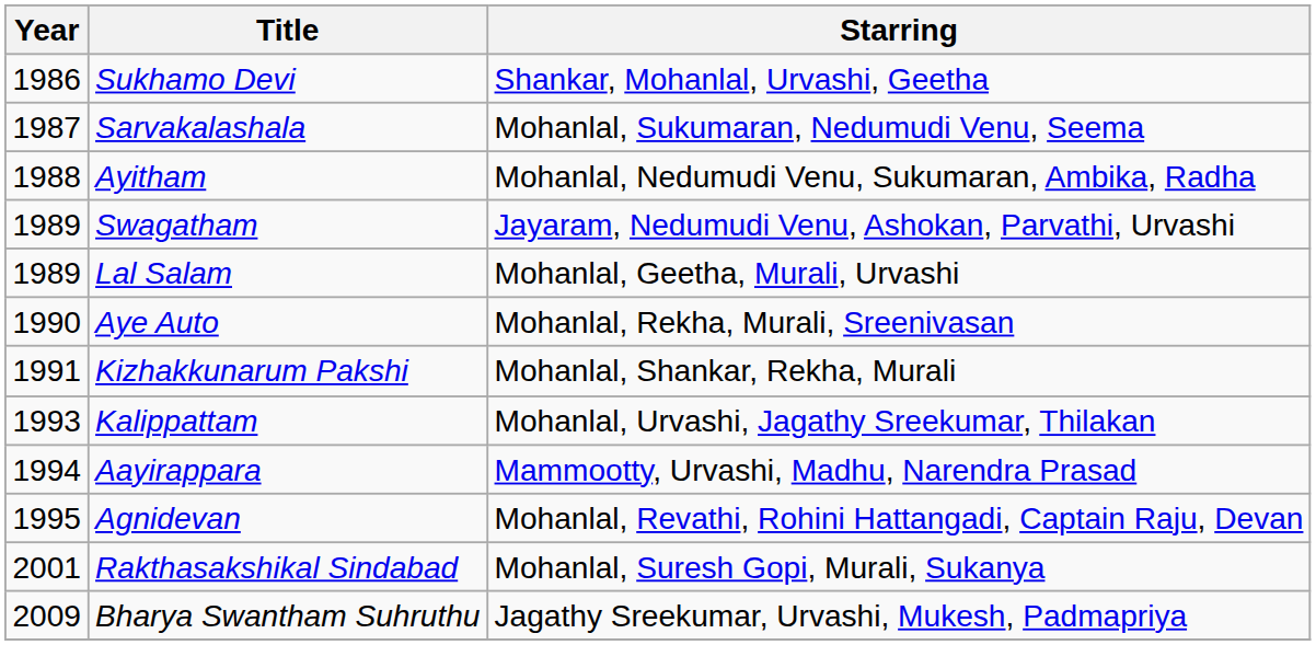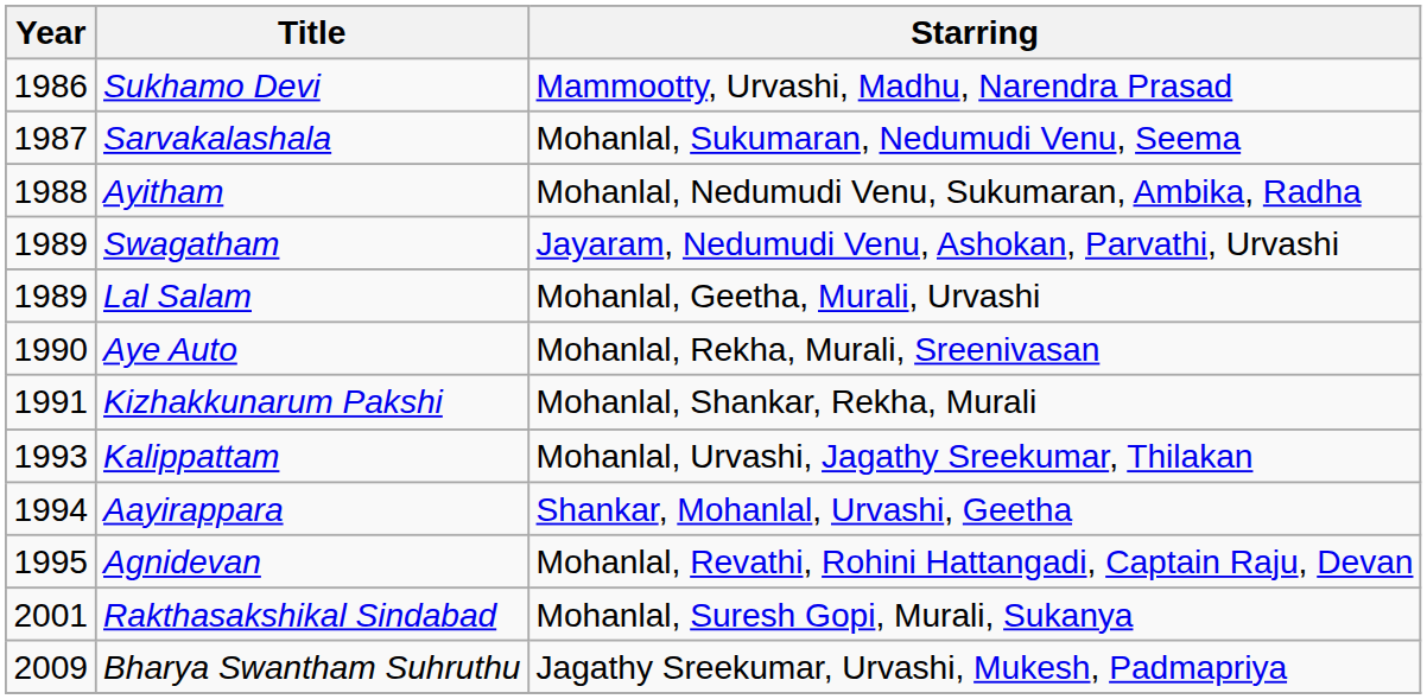 <table class="wikitable sortable" style="font-size: 95%;">
 <tr>
 <th>Year</th>
 <th>Title</th>
 <th>Starring</th>
 </tr>
 <tr>
 <td>1986</td>
 <td><em><a href='#'>Sukhamo Devi</a></em></td>
-<td><a href='#'>Shankar</a>, <a href='#'>Mohanlal</a>, <a href='#'>Urvashi</a>, <a href='#'>Geetha</a></td>
+<td><a href='#'>Mammootty</a>, Urvashi, <a href='#'>Madhu</a>, <a href='#'>Narendra Prasad</a></td>
 </tr>
 <tr>
 <td>1987</td>
 <td><em><a href='#'>Sarvakalashala</a></em></td>
 <td>Mohanlal, <a href='#'>Sukumaran</a>, <a href='#'>Nedumudi Venu</a>, <a href='#'>Seema</a></td>
 </tr>
 <tr>
 <td>1988</td>
 <td><em><a href='#'>Ayitham</a></em></td>
 <td>Mohanlal, Nedumudi Venu, Sukumaran, <a href='#'>Ambika</a>, <a href='#'>Radha</a></td>
 </tr>
 <tr>
 <td>1989</td>
 <td><em><a href='#'>Swagatham</a></em></td>
 <td><a href='#'>Jayaram</a>, <a href='#'>Nedumudi Venu</a>, <a href='#'>Ashokan</a>, <a href='#'>Parvathi</a>, Urvashi</td>
 </tr>
 <tr>
 <td>1989</td>
 <td><em><a href='#'>Lal Salam</a></em></td>
 <td>Mohanlal, Geetha, <a href='#'>Murali</a>, Urvashi</td>
 </tr>
 <tr>
 <td>1990</td>
 <td><em><a href='#'>Aye Auto</a></em></td>
 <td>Mohanlal, Rekha, Murali, <a href='#'>Sreenivasan</a></td>
 </tr>
 <tr>
 <td>1991</td>
 <td><em><a href='#'>Kizhakkunarum Pakshi</a></em></td>
 <td>Mohanlal, Shankar, Rekha, Murali</td>
 </tr>
 <tr>
 <td>1993</td>
 <td><em><a href='#'>Kalippattam</a></em></td>
 <td>Mohanlal, Urvashi, <a href='#'>Jagathy Sreekumar</a>, <a href='#'>Thilakan</a></td>
 </tr>
 <tr>
 <td>1994</td>
 <td><em><a href='#'>Aayirappara</a></em></td>
-<td><a href='#'>Mammootty</a>, Urvashi, <a href='#'>Madhu</a>, <a href='#'>Narendra Prasad</a></td>
+<td><a href='#'>Shankar</a>, <a href='#'>Mohanlal</a>, <a href='#'>Urvashi</a>, <a href='#'>Geetha</a></td>
 </tr>
 <tr>
 <td>1995</td>
 <td><em><a href='#'>Agnidevan</a></em></td>
 <td>Mohanlal, <a href='#'>Revathi</a>, <a href='#'>Rohini Hattangadi</a>, <a href='#'>Captain Raju</a>, <a href='#'>Devan</a></td>
 </tr>
 <tr>
 <td>2001</td>
 <td><em><a href='#'>Rakthasakshikal Sindabad</a></em></td>
 <td>Mohanlal, <a href='#'>Suresh Gopi</a>, Murali, <a href='#'>Sukanya</a></td>
 </tr>
 <tr>
 <td>2009</td>
 <td><em>Bharya Swantham Suhruthu</em></td>
 <td>Jagathy Sreekumar, Urvashi, <a href='#'>Mukesh</a>, <a href='#'>Padmapriya</a></td>
 </tr>
 <tr>
 </tr>
 </table>
